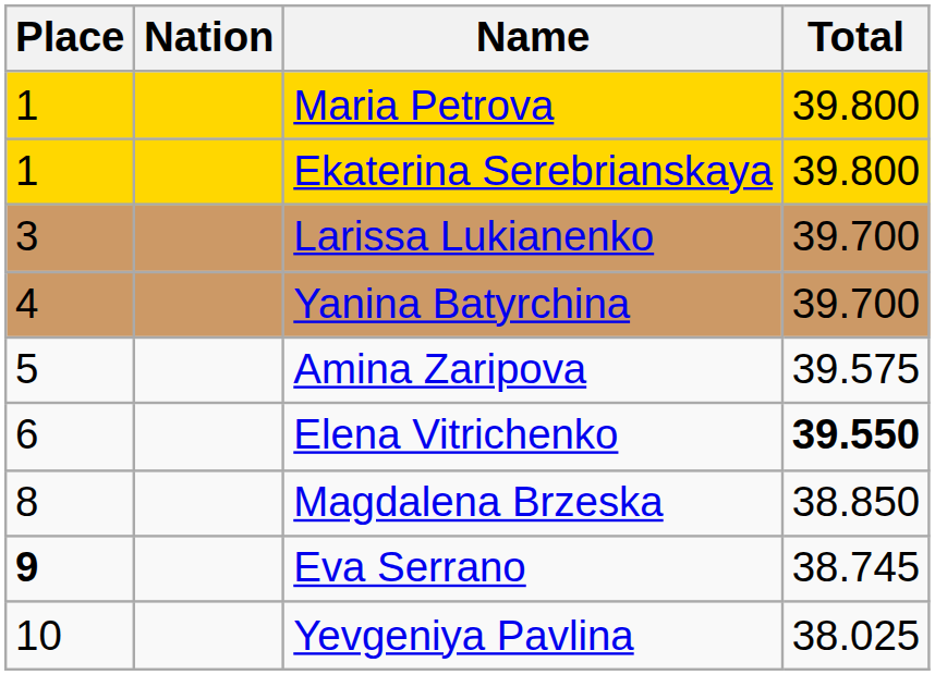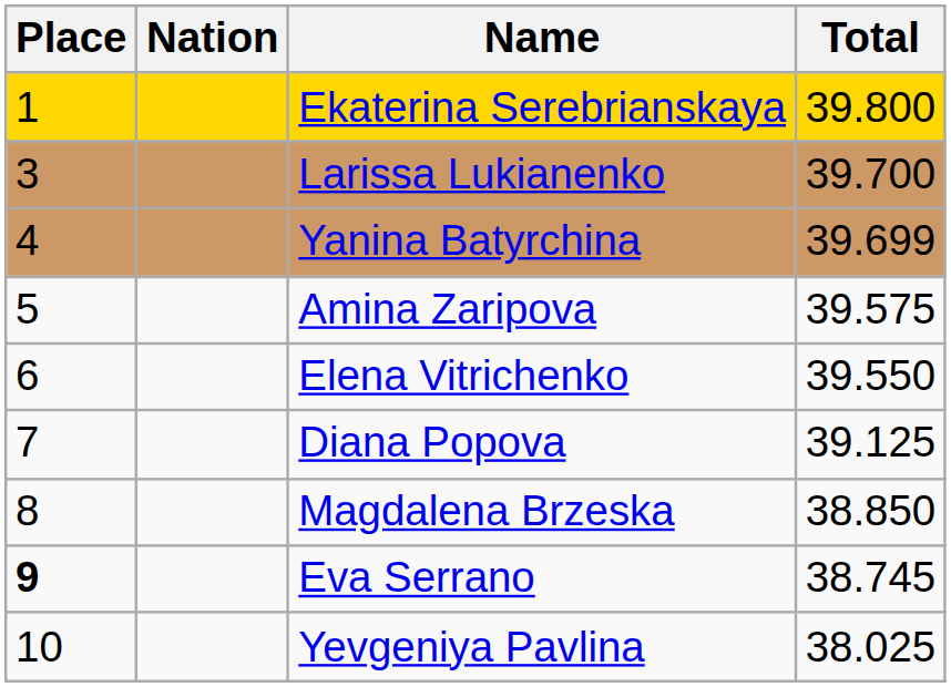 <table class="wikitable">
 <tr>
 <th>Place</th>
 <th>Nation</th>
 <th>Name</th>
 <th>Total</th>
-</tr>
-<tr bgcolor=gold>
-<td>1</td>
-<td></td>
-<td><a href='#'>Maria Petrova</a></td>
-<td>39.800</td>
 </tr>
 <tr bgcolor=gold>
 <td>1</td>
 <td></td>
 <td><a href='#'>Ekaterina Serebrianskaya</a></td>
 <td>39.800</td>
 </tr>
 <tr bgcolor=cc9966>
 <td>3</td>
 <td></td>
 <td><a href='#'>Larissa Lukianenko</a></td>
 <td>39.700</td>
 </tr>
 <tr bgcolor=cc9966>
 <td>4</td>
 <td></td>
 <td><a href='#'>Yanina Batyrchina</a></td>
-<td>39.700</td>
+<td>39.699</td>
 </tr>
 <tr>
 <td>5</td>
 <td></td>
 <td><a href='#'>Amina Zaripova</a></td>
 <td>39.575</td>
 </tr>
 <tr>
 <td>6</td>
 <td></td>
 <td><a href='#'>Elena Vitrichenko</a></td>
-<td><strong>39.550</strong></td>
+<td>39.550</td>
+</tr>
+<tr>
+<td>7</td>
+<td></td>
+<td><a href='#'>Diana Popova</a></td>
+<td>39.125</td>
 </tr>
 <tr>
 <td>8</td>
 <td></td>
 <td><a href='#'>Magdalena Brzeska</a></td>
 <td>38.850</td>
 </tr>
 <tr>
 <td><strong>9</strong></td>
 <td></td>
 <td><a href='#'>Eva Serrano</a></td>
 <td>38.745</td>
 </tr>
 <tr>
 <td>10</td>
 <td></td>
 <td><a href='#'>Yevgeniya Pavlina</a></td>
 <td>38.025</td>
 </tr>
 </table>
